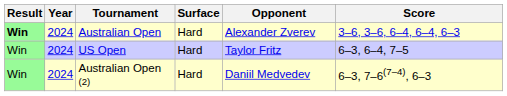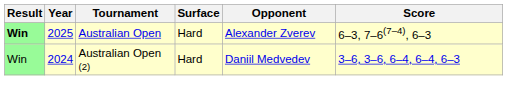 <table class="sortable wikitable">
 <tr>
 <th>Result</th>
 <th>Year</th>
 <th width=130>Tournament</th>
 <th>Surface</th>
 <th width=150>Opponent</th>
 <th width=225 class="unsortable">Score</th>
 </tr>
 <tr style=background:#ffc>
 <td bgcolor=98fb98><strong>Win</strong></td>
-<td><a href='#'>2024</a></td>
+<td><a href='#'>2025</a></td>
 <td><a href='#'>Australian Open</a></td>
 <td>Hard</td>
 <td> <a href='#'>Alexander Zverev</a></td>
-<td><a href='#'>3–6, 3–6, 6–4, 6–4, 6–3</a></td>
-</tr>
-<tr style=background:#ccf>
-<td bgcolor=98fb98>Win</td>
-<td><a href='#'>2024</a></td>
-<td><a href='#'>US Open</a></td>
-<td>Hard</td>
-<td> <a href='#'>Taylor Fritz</a></td>
-<td>6–3, 6–4, 7–5</td>
+<td>6–3, 7–6<sup>(7–4)</sup>, 6–3</td>
 </tr>
 <tr style=background:#ffc>
 <td bgcolor=98fb98>Win</td>
 <td><a href='#'>2024</a></td>
 <td>Australian Open <small>(2)</small></td>
 <td>Hard</td>
 <td> <a href='#'>Daniil Medvedev</a></td>
-<td>6–3, 7–6<sup>(7–4)</sup>, 6–3</td>
+<td><a href='#'>3–6, 3–6, 6–4, 6–4, 6–3</a></td>
 </tr>
 </table>
